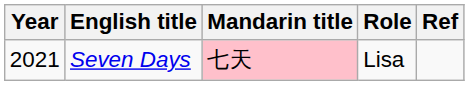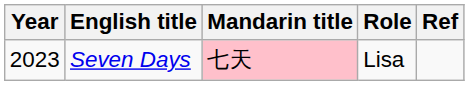 <table class="wikitable sortable">
 <tr>
 <th>Year</th>
 <th>English title</th>
 <th>Mandarin title</th>
 <th>Role</th>
 <th class="unsortable">Ref</th>
 </tr>
 <tr>
-<td>2021</td>
+<td>2023</td>
 <td><em><a href='#'>Seven Days</a></em></td>
 <td style="background: pink;">七天</td>
 <td>Lisa</td>
 <td></td>
 </tr>
 </table>
